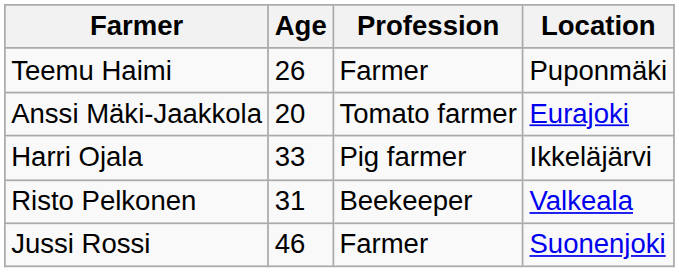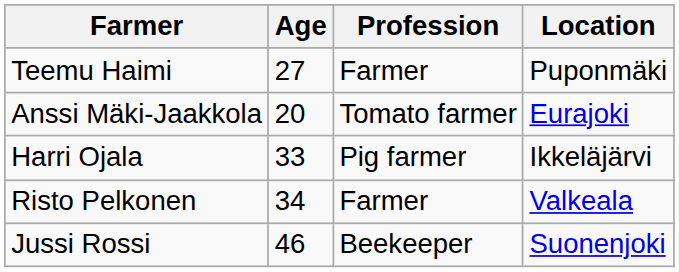 <table class="wikitable">
 <tr>
 <th>Farmer</th>
 <th>Age</th>
 <th>Profession</th>
 <th>Location</th>
 </tr>
 <tr>
 <td>Teemu Haimi</td>
-<td>26</td>
+<td>27</td>
 <td>Farmer</td>
 <td>Puponmäki</td>
 </tr>
 <tr>
 <td>Anssi Mäki-Jaakkola</td>
 <td>20</td>
 <td>Tomato farmer</td>
 <td><a href='#'>Eurajoki</a></td>
 </tr>
 <tr>
 <td>Harri Ojala</td>
 <td>33</td>
 <td>Pig farmer</td>
 <td>Ikkeläjärvi</td>
 </tr>
 <tr>
 <td>Risto Pelkonen</td>
-<td>31</td>
-<td>Beekeeper</td>
+<td>34</td>
+<td>Farmer</td>
 <td><a href='#'>Valkeala</a></td>
 </tr>
 <tr>
 <td>Jussi Rossi</td>
 <td>46</td>
-<td>Farmer</td>
+<td>Beekeeper</td>
 <td><a href='#'>Suonenjoki</a></td>
 </tr>
 </table>
